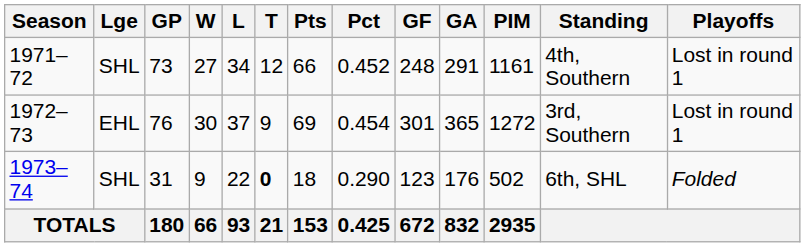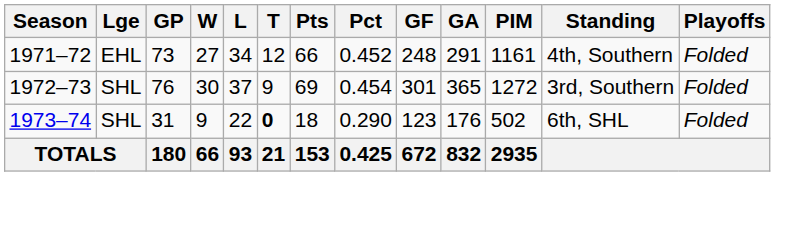 <table class="wikitable">
 <tr>
 <th>Season</th>
 <th>Lge</th>
 <th>GP</th>
 <th>W</th>
 <th>L</th>
 <th>T</th>
 <th>Pts</th>
 <th>Pct</th>
 <th>GF</th>
 <th>GA</th>
 <th>PIM</th>
 <th>Standing</th>
 <th>Playoffs</th>
 </tr>
 <tr>
 <td>1971–72</td>
-<td>SHL</td>
+<td>EHL</td>
 <td>73</td>
 <td>27</td>
 <td>34</td>
 <td>12</td>
 <td>66</td>
 <td>0.452</td>
 <td>248</td>
 <td>291</td>
 <td>1161</td>
 <td>4th, Southern</td>
-<td>Lost in round 1</td>
+<td><em>Folded</em></td>
 </tr>
 <tr>
 <td>1972–73</td>
-<td>EHL</td>
+<td>SHL</td>
 <td>76</td>
 <td>30</td>
 <td>37</td>
 <td>9</td>
 <td>69</td>
 <td>0.454</td>
 <td>301</td>
 <td>365</td>
 <td>1272</td>
 <td>3rd, Southern</td>
-<td>Lost in round 1</td>
+<td><em>Folded</em></td>
 </tr>
 <tr>
 <td><a href='#'>1973–74</a></td>
 <td>SHL</td>
 <td>31</td>
 <td>9</td>
 <td>22</td>
 <td><strong>0</strong></td>
 <td>18</td>
 <td>0.290</td>
 <td>123</td>
 <td>176</td>
 <td>502</td>
 <td>6th, SHL</td>
 <td><em>Folded</em></td>
 </tr>
 <tr>
 <th colspan="2">TOTALS</th>
 <th>180</th>
 <th>66</th>
 <th>93</th>
 <th>21</th>
 <th>153</th>
 <th>0.425</th>
 <th>672</th>
 <th>832</th>
 <th>2935</th>
 <th colspan="2"> </th>
 </tr>
 </table>
